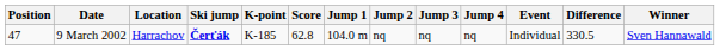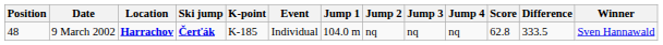 <table class="wikitable">
 <tr>
 <th>Position</th>
 <th>Date</th>
 <th>Location</th>
 <th>Ski jump</th>
 <th>K-point</th>
-<th>Score</th>
+<th>Event</th>
 <th>Jump 1</th>
 <th>Jump 2</th>
 <th>Jump 3</th>
 <th>Jump 4</th>
-<th>Event</th>
+<th>Score</th>
 <th>Difference</th>
 <th>Winner</th>
 </tr>
 <tr>
-<td>47</td>
+<td>48</td>
 <td>9 March 2002</td>
-<td> <a href='#'>Harrachov</a></td>
+<td><strong> <a href='#'>Harrachov</a></strong></td>
 <td><strong><a href='#'>Čerťák</a></strong></td>
 <td>K-185</td>
-<td>62.8</td>
+<td>Individual</td>
 <td>104.0 m</td>
 <td>nq</td>
 <td>nq</td>
 <td>nq</td>
-<td>Individual</td>
-<td>330.5</td>
+<td>62.8</td>
+<td>333.5</td>
 <td><a href='#'>Sven Hannawald</a></td>
 </tr>
 </table>
